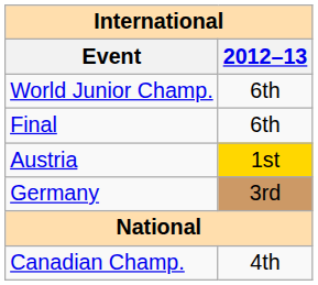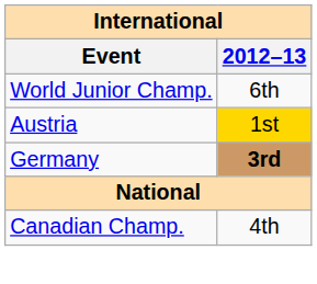 <table class="wikitable" style="text-align:center">
 <tr>
 <th style="background-color: #ffdead; " colspan=2 align=center>International</th>
 </tr>
 <tr>
 <th>Event</th>
 <th><a href='#'>2012–13</a></th>
 </tr>
 <tr>
 <td align=left><a href='#'>World Junior Champ.</a></td>
 <td>6th</td>
 </tr>
 <tr>
-<td align=left> <a href='#'>Final</a></td>
-<td>6th</td>
-</tr>
-<tr>
 <td align=left> <a href='#'>Austria</a></td>
 <td bgcolor=gold>1st</td>
 </tr>
 <tr>
 <td align=left> <a href='#'>Germany</a></td>
-<td bgcolor=cc9966>3rd</td>
+<td bgcolor=cc9966><strong>3rd</strong></td>
 </tr>
 <tr>
 <th style="background-color: #ffdead; " colspan=2 align=center>National</th>
 </tr>
 <tr>
 <td align=left><a href='#'>Canadian Champ.</a></td>
 <td>4th</td>
 </tr>
 </table>
